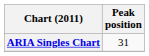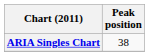 <table class="wikitable plainrowheaders sortable" style="text-align:center;">
 <tr>
 <th scope="col">Chart (2011)</th>
 <th scope="col">Peak<br>position</th>
 </tr>
 <tr>
 <th scope="row"><a href='#'>ARIA Singles Chart</a></th>
-<td>31</td>
+<td>38</td>
 </tr>
 <tr>
 </tr>
 </table>
